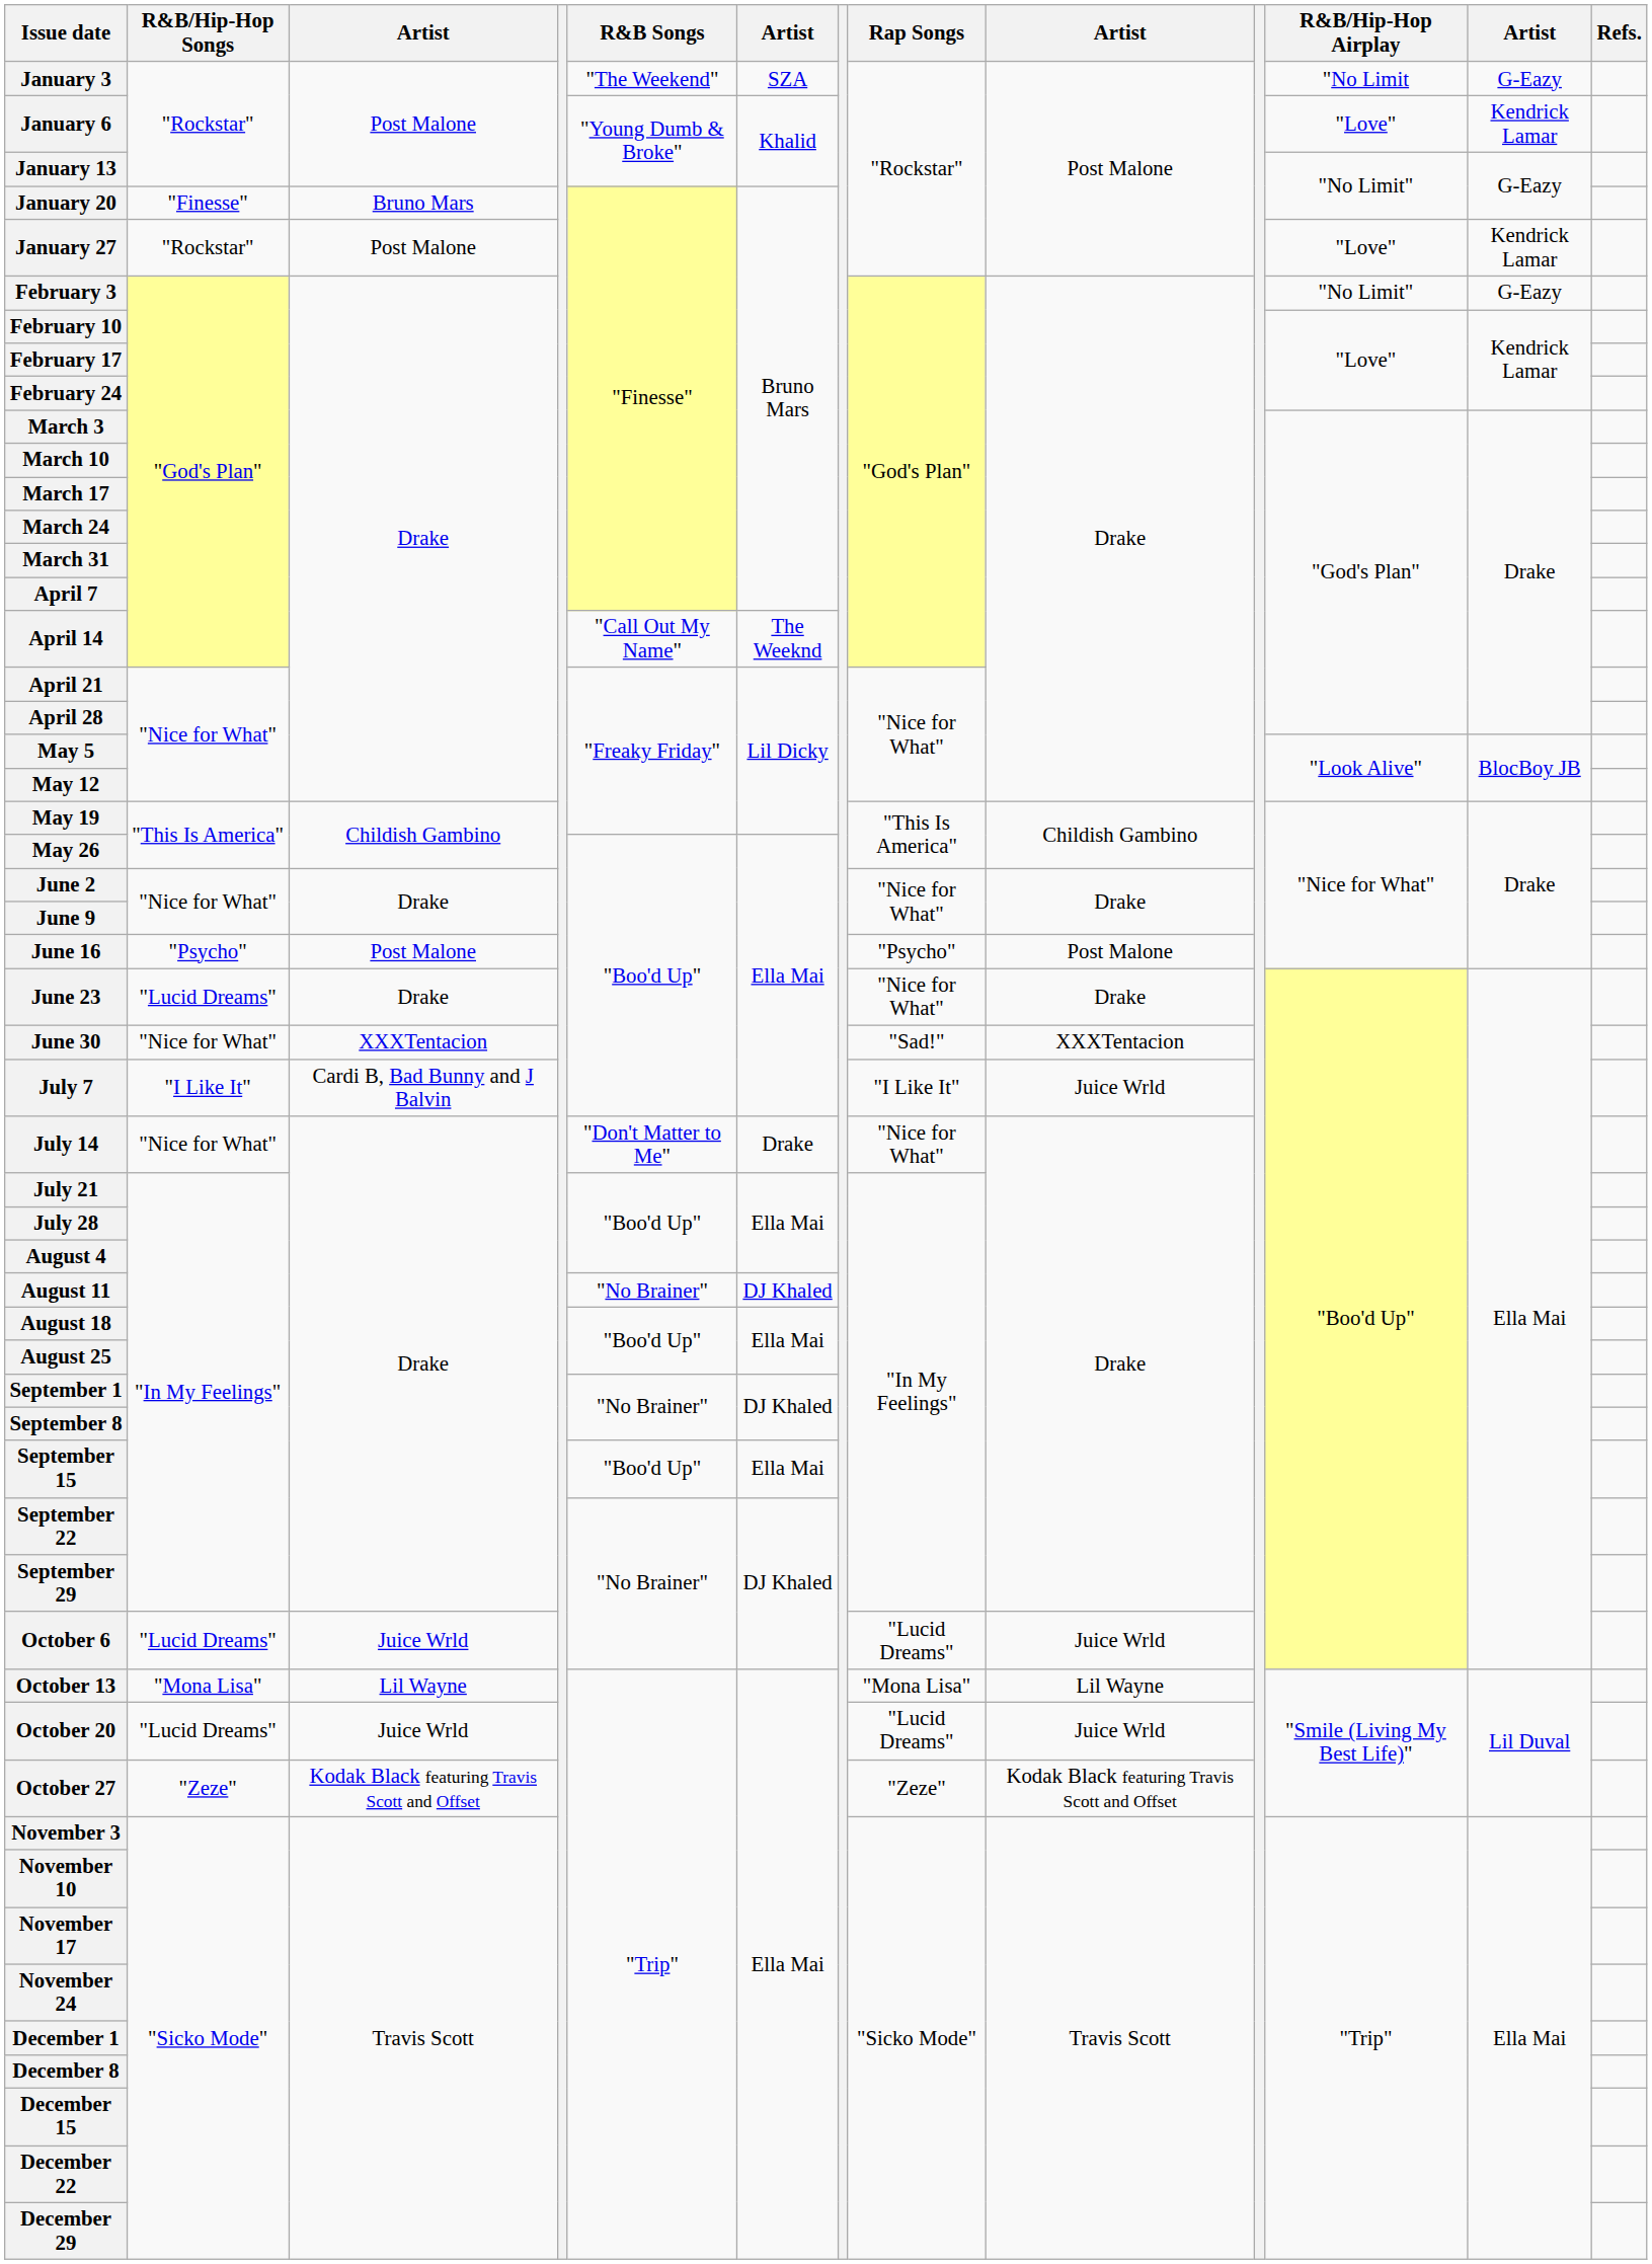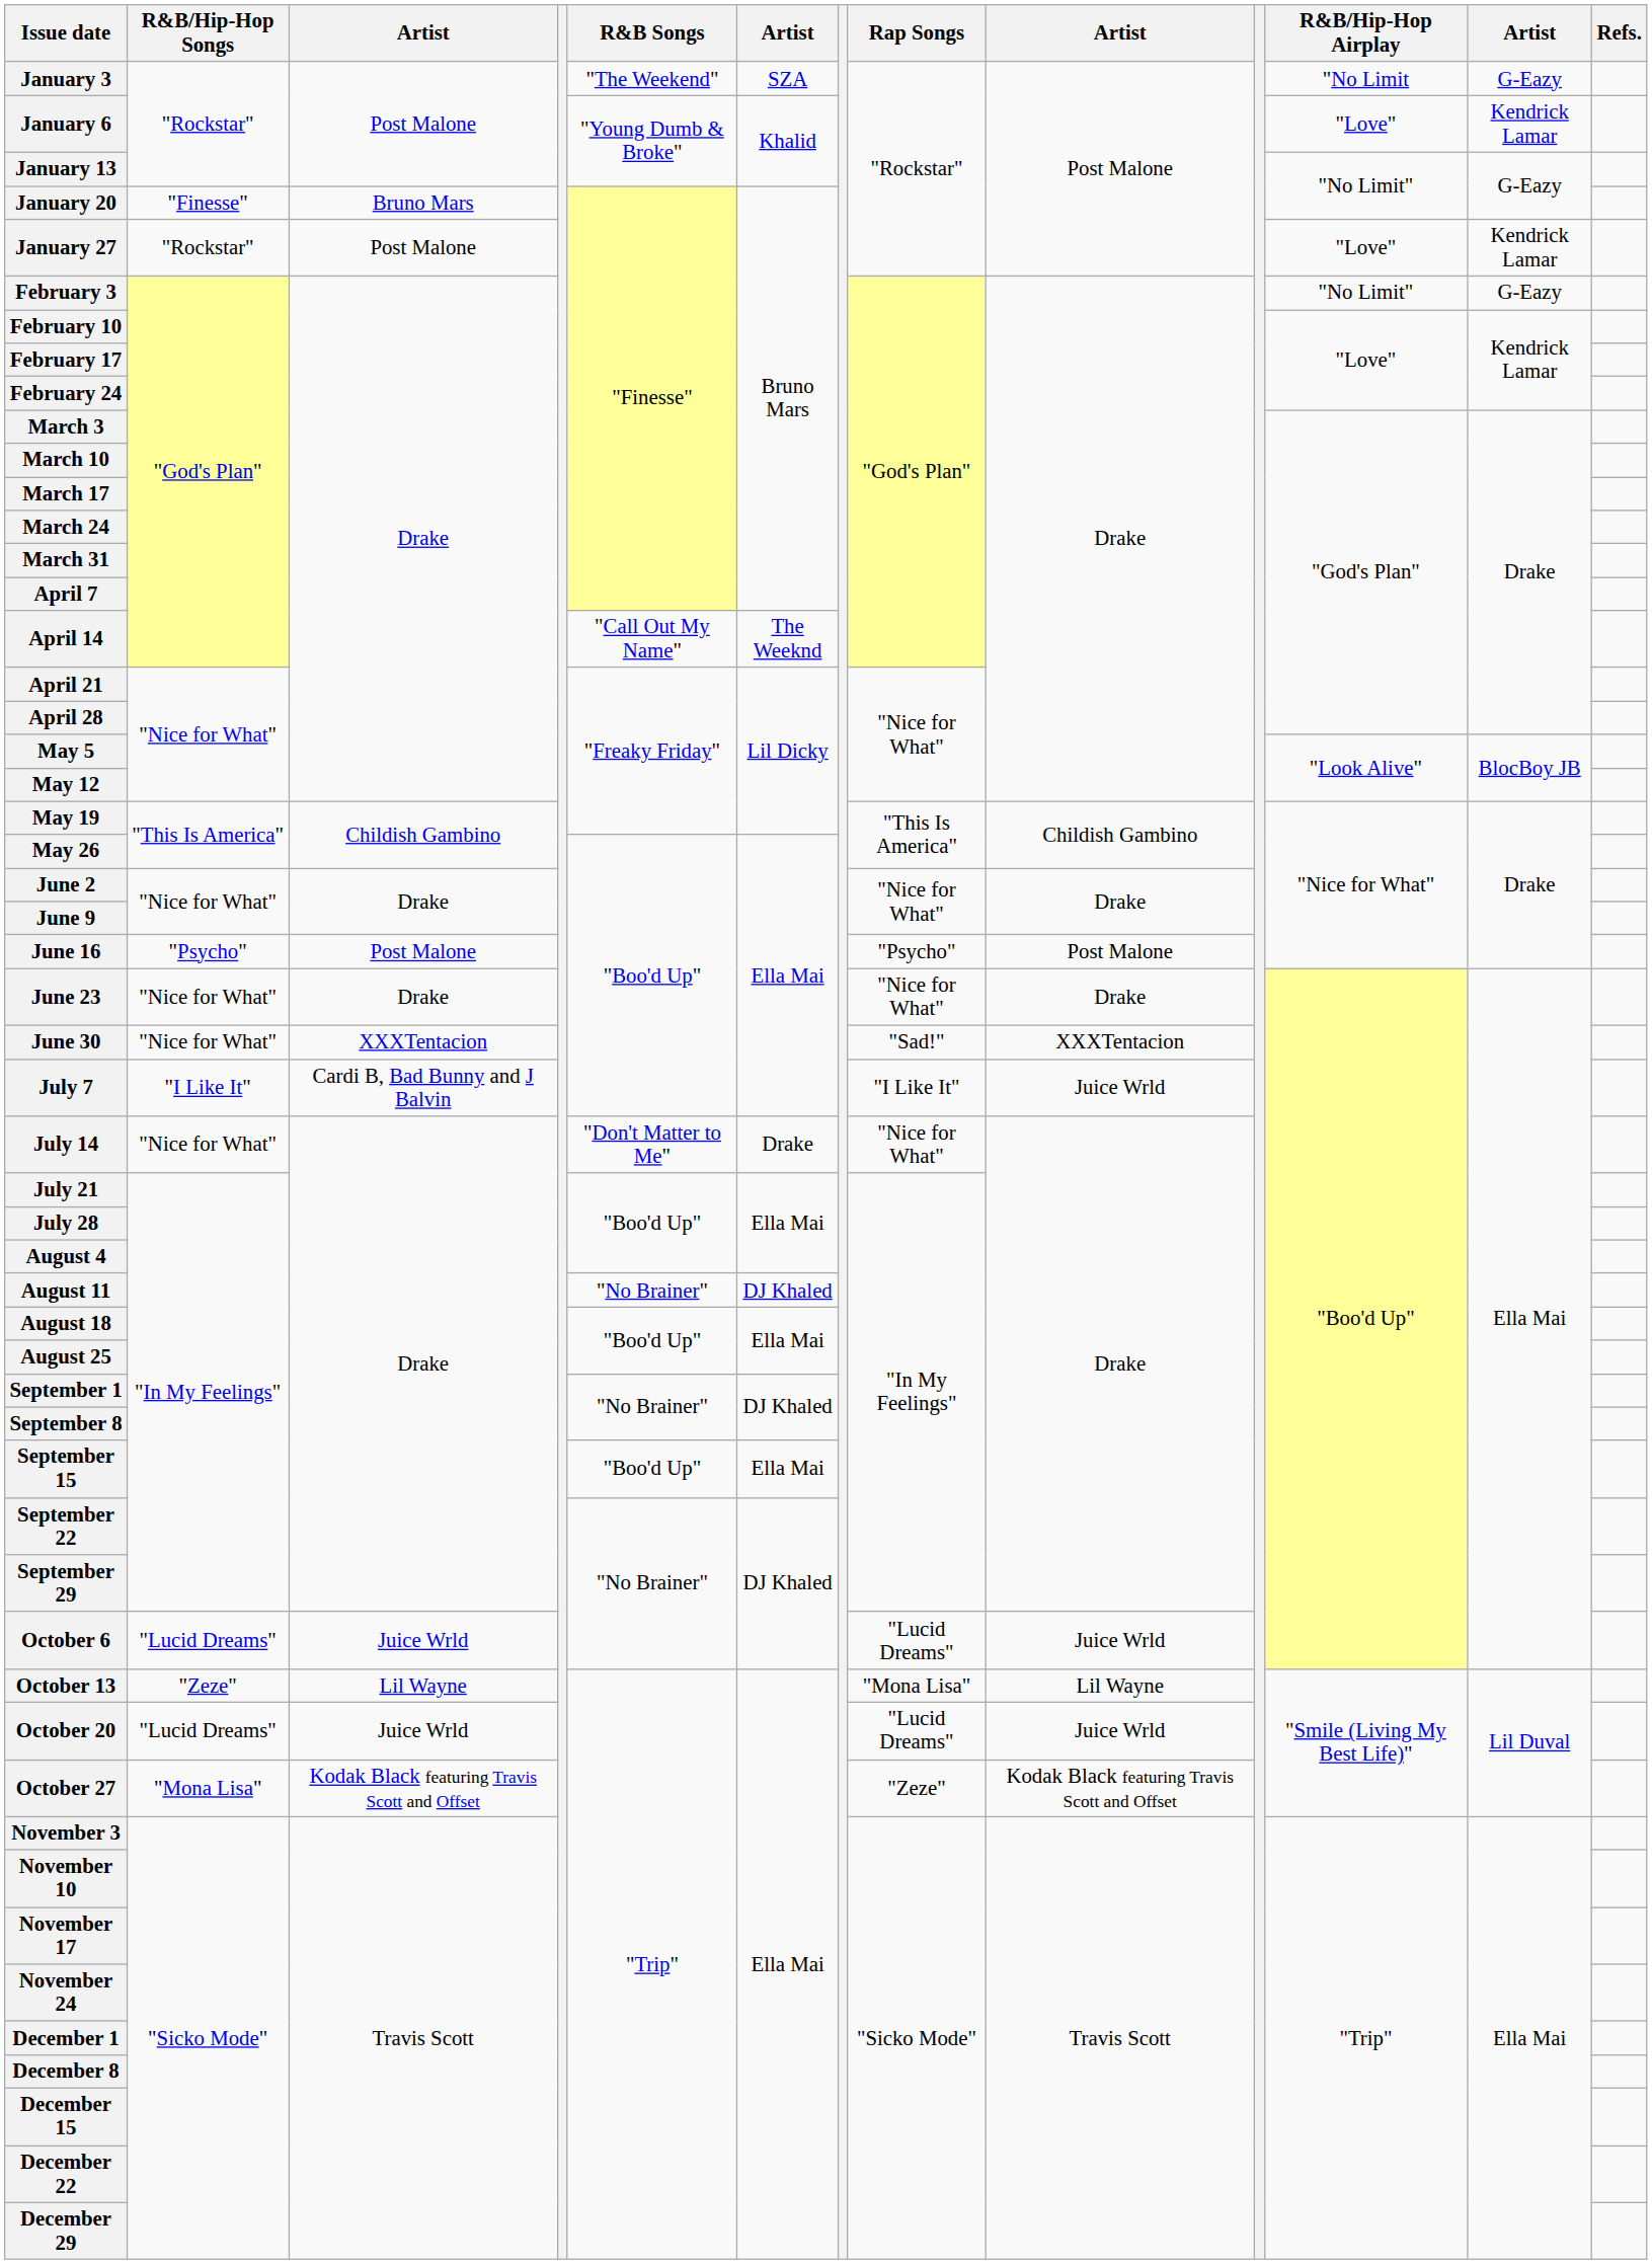 <table class="wikitable plainrowheaders" style="text-align:center;">
 <tr>
 <th>Issue date</th>
 <th>R&B/Hip-Hop Songs</th>
 <th>Artist</th>
 <th rowspan="54"></th>
 <th>R&B Songs</th>
 <th>Artist</th>
 <th rowspan="54"></th>
 <th>Rap Songs</th>
 <th>Artist</th>
 <th rowspan="54"></th>
 <th>R&B/Hip-Hop Airplay</th>
 <th>Artist</th>
 <th>Refs.</th>
 </tr>
 <tr>
 <th scope="row">January 3</th>
 <td rowspan="3">"<a href='#'>Rockstar</a>"</td>
 <td rowspan="3"><a href='#'>Post Malone</a> </td>
 <td>"<a href='#'>The Weekend</a>"</td>
 <td><a href='#'>SZA</a></td>
 <td rowspan="5">"Rockstar"</td>
 <td rowspan="5">Post Malone </td>
 <td>"<a href='#'>No Limit</a></td>
 <td><a href='#'>G-Eazy</a> </td>
 <td></td>
 </tr>
 <tr>
 <th scope="row">January 6</th>
 <td rowspan="2">"<a href='#'>Young Dumb & Broke</a>"</td>
 <td rowspan="2"><a href='#'>Khalid</a></td>
 <td>"<a href='#'>Love</a>"</td>
 <td><a href='#'>Kendrick Lamar</a> </td>
 <td></td>
 </tr>
 <tr>
 <th scope="row">January 13</th>
 <td rowspan="2">"No Limit"</td>
 <td rowspan="2">G-Eazy </td>
 <td></td>
 </tr>
 <tr>
 <th scope="row">January 20</th>
 <td>"<a href='#'>Finesse</a>"</td>
 <td><a href='#'>Bruno Mars</a> </td>
 <td bgcolor=#FFFF99 rowspan="12">"Finesse" </td>
 <td rowspan="12">Bruno Mars </td>
 <td></td>
 </tr>
 <tr>
 <th scope="row">January 27</th>
 <td>"Rockstar"</td>
 <td>Post Malone </td>
 <td>"Love"</td>
 <td>Kendrick Lamar </td>
 <td></td>
 </tr>
 <tr>
 <th scope="row">February 3</th>
 <td bgcolor=#FFFF99 rowspan="11">"<a href='#'>God's Plan</a>" </td>
 <td rowspan="15"><a href='#'>Drake</a></td>
 <td bgcolor=#FFFF99 rowspan="11">"God's Plan" </td>
 <td rowspan="15">Drake</td>
 <td>"No Limit"</td>
 <td>G-Eazy </td>
 <td></td>
 </tr>
 <tr>
 <th scope="row">February 10</th>
 <td rowspan="3">"Love"</td>
 <td rowspan="3">Kendrick Lamar </td>
 <td></td>
 </tr>
 <tr>
 <th scope="row">February 17</th>
 <td></td>
 </tr>
 <tr>
 <th scope="row">February 24</th>
 <td></td>
 </tr>
 <tr>
 <th scope="row">March 3</th>
 <td rowspan="9">"God's Plan"</td>
 <td rowspan="9">Drake</td>
 <td></td>
 </tr>
 <tr>
 <th scope="row">March 10</th>
 <td></td>
 </tr>
 <tr>
 <th scope="row">March 17</th>
 <td></td>
 </tr>
 <tr>
 <th scope="row">March 24</th>
 <td></td>
 </tr>
 <tr>
 <th scope="row">March 31</th>
 <td></td>
 </tr>
 <tr>
 <th scope="row">April 7</th>
 <td></td>
 </tr>
 <tr>
 <th scope="row">April 14</th>
 <td>"<a href='#'>Call Out My Name</a>"</td>
 <td><a href='#'>The Weeknd</a></td>
 <td></td>
 </tr>
 <tr>
 <th scope="row">April 21</th>
 <td rowspan="4">"<a href='#'>Nice for What</a>"</td>
 <td rowspan="5">"<a href='#'>Freaky Friday</a>"</td>
 <td rowspan="5"><a href='#'>Lil Dicky</a> </td>
 <td rowspan="4">"Nice for What"</td>
 <td></td>
 </tr>
 <tr>
 <th scope="row">April 28</th>
 <td></td>
 </tr>
 <tr>
 <th scope="row">May 5</th>
 <td rowspan="2">"<a href='#'>Look Alive</a>"</td>
 <td rowspan="2"><a href='#'>BlocBoy JB</a> </td>
 <td></td>
 </tr>
 <tr>
 <th scope="row">May 12</th>
 <td></td>
 </tr>
 <tr>
 <th scope="row">May 19</th>
 <td rowspan="2">"<a href='#'>This Is America</a>"</td>
 <td rowspan="2"><a href='#'>Childish Gambino</a></td>
 <td rowspan="2">"This Is America"</td>
 <td rowspan="2">Childish Gambino</td>
 <td rowspan="5">"Nice for What"</td>
 <td rowspan="5">Drake</td>
 <td></td>
 </tr>
 <tr>
 <th scope="row">May 26</th>
 <td rowspan="7">"<a href='#'>Boo'd Up</a>"</td>
 <td rowspan="7"><a href='#'>Ella Mai</a></td>
 <td></td>
 </tr>
 <tr>
 <th scope="row">June 2</th>
 <td rowspan="2">"Nice for What"</td>
 <td rowspan="2">Drake</td>
 <td rowspan="2">"Nice for What"</td>
 <td rowspan="2">Drake</td>
 <td></td>
 </tr>
 <tr>
 <th scope="row">June 9</th>
 <td></td>
 </tr>
 <tr>
 <th scope="row">June 16</th>
 <td>"<a href='#'>Psycho</a>"</td>
 <td><a href='#'>Post Malone</a> </td>
 <td>"Psycho"</td>
 <td>Post Malone </td>
 <td></td>
 </tr>
 <tr>
 <th scope="row">June 23</th>
-<td>"<a href='#'>Lucid Dreams</a>"</td>
+<td>"Nice for What"</td>
 <td>Drake</td>
 <td>"Nice for What"</td>
 <td>Drake</td>
 <td bgcolor=#FFFF99 rowspan="16">"Boo'd Up" </td>
 <td rowspan="16">Ella Mai</td>
 <td></td>
 </tr>
 <tr>
 <th scope="row">June 30</th>
 <td>"Nice for What"</td>
 <td><a href='#'>XXXTentacion</a></td>
 <td>"Sad!"</td>
 <td>XXXTentacion</td>
 <td></td>
 </tr>
 <tr>
 <th scope="row">July 7</th>
 <td>"<a href='#'>I Like It</a>"</td>
 <td>Cardi B, <a href='#'>Bad Bunny</a> and <a href='#'>J Balvin</a></td>
 <td>"I Like It"</td>
 <td>Juice Wrld</td>
 <td></td>
 </tr>
 <tr>
 <th scope="row">July 14</th>
 <td>"Nice for What"</td>
 <td rowspan="12">Drake</td>
 <td>"<a href='#'>Don't Matter to Me</a>"</td>
 <td>Drake </td>
 <td>"Nice for What"</td>
 <td rowspan="12">Drake</td>
 <td></td>
 </tr>
 <tr>
 <th scope="row">July 21</th>
 <td rowspan="11">"<a href='#'>In My Feelings</a>"</td>
 <td rowspan="3">"Boo'd Up"</td>
 <td rowspan="3">Ella Mai</td>
 <td rowspan="11">"In My Feelings"</td>
 <td></td>
 </tr>
 <tr>
 <th scope="row">July 28</th>
 <td></td>
 </tr>
 <tr>
 <th scope="row">August 4</th>
 <td></td>
 </tr>
 <tr>
 <th scope="row">August 11</th>
 <td>"<a href='#'>No Brainer</a>"</td>
 <td><a href='#'>DJ Khaled</a> </td>
 <td></td>
 </tr>
 <tr>
 <th scope="row">August 18</th>
 <td rowspan="2">"Boo'd Up"</td>
 <td rowspan="2">Ella Mai</td>
 <td></td>
 </tr>
 <tr>
 <th scope="row">August 25</th>
 <td></td>
 </tr>
 <tr>
 <th scope="row">September 1</th>
 <td rowspan="2">"No Brainer"</td>
 <td rowspan="2">DJ Khaled </td>
 <td></td>
 </tr>
 <tr>
 <th scope="row">September 8</th>
 <td></td>
 </tr>
 <tr>
 <th scope="row">September 15</th>
 <td>"Boo'd Up"</td>
 <td>Ella Mai</td>
 <td></td>
 </tr>
 <tr>
 <th scope="row">September 22</th>
 <td rowspan="3">"No Brainer"</td>
 <td rowspan="3">DJ Khaled </td>
 <td></td>
 </tr>
 <tr>
 <th scope="row">September 29</th>
 <td></td>
 </tr>
 <tr>
 <th scope="row">October 6</th>
 <td>"<a href='#'>Lucid Dreams</a>"</td>
 <td><a href='#'>Juice Wrld</a></td>
 <td>"Lucid Dreams"</td>
 <td>Juice Wrld</td>
 <td></td>
 </tr>
 <tr>
 <th scope="row">October 13</th>
-<td>"<a href='#'>Mona Lisa</a>"</td>
+<td>"<a href='#'>Zeze</a>"</td>
 <td><a href='#'>Lil Wayne</a> </td>
 <td rowspan="12">"<a href='#'>Trip</a>"</td>
 <td rowspan="12">Ella Mai</td>
 <td>"Mona Lisa"</td>
 <td>Lil Wayne </td>
 <td rowspan="3">"<a href='#'>Smile (Living My Best Life)</a>"</td>
 <td rowspan="3"><a href='#'>Lil Duval</a> </td>
 <td></td>
 </tr>
 <tr>
 <th scope="row">October 20</th>
 <td>"Lucid Dreams"</td>
 <td>Juice Wrld</td>
 <td>"Lucid Dreams"</td>
 <td>Juice Wrld</td>
 <td></td>
 </tr>
 <tr>
 <th scope="row">October 27</th>
-<td>"<a href='#'>Zeze</a>"</td>
+<td>"<a href='#'>Mona Lisa</a>"</td>
 <td><a href='#'>Kodak Black</a> <small>featuring <a href='#'>Travis Scott</a> and <a href='#'>Offset</a></small></td>
 <td>"Zeze"</td>
 <td>Kodak Black <small>featuring Travis Scott and Offset</small></td>
 <td></td>
 </tr>
 <tr>
 <th scope="row">November 3</th>
 <td rowspan="9">"<a href='#'>Sicko Mode</a>"</td>
 <td rowspan="9">Travis Scott</td>
 <td rowspan="9">"Sicko Mode"</td>
 <td rowspan="9">Travis Scott</td>
 <td rowspan="9">"Trip"</td>
 <td rowspan="9">Ella Mai</td>
 <td></td>
 </tr>
 <tr>
 <th scope="row">November 10</th>
 <td></td>
 </tr>
 <tr>
 <th scope="row">November 17</th>
 <td></td>
 </tr>
 <tr>
 <th scope="row">November 24</th>
 <td></td>
 </tr>
 <tr>
 <th scope="row">December 1</th>
 <td></td>
 </tr>
 <tr>
 <th scope="row">December 8</th>
 <td></td>
 </tr>
 <tr>
 <th scope="row">December 15</th>
 <td></td>
 </tr>
 <tr>
 <th scope="row">December 22</th>
 <td></td>
 </tr>
 <tr>
 <th scope="row">December 29</th>
 <td></td>
 </tr>
 </table>
